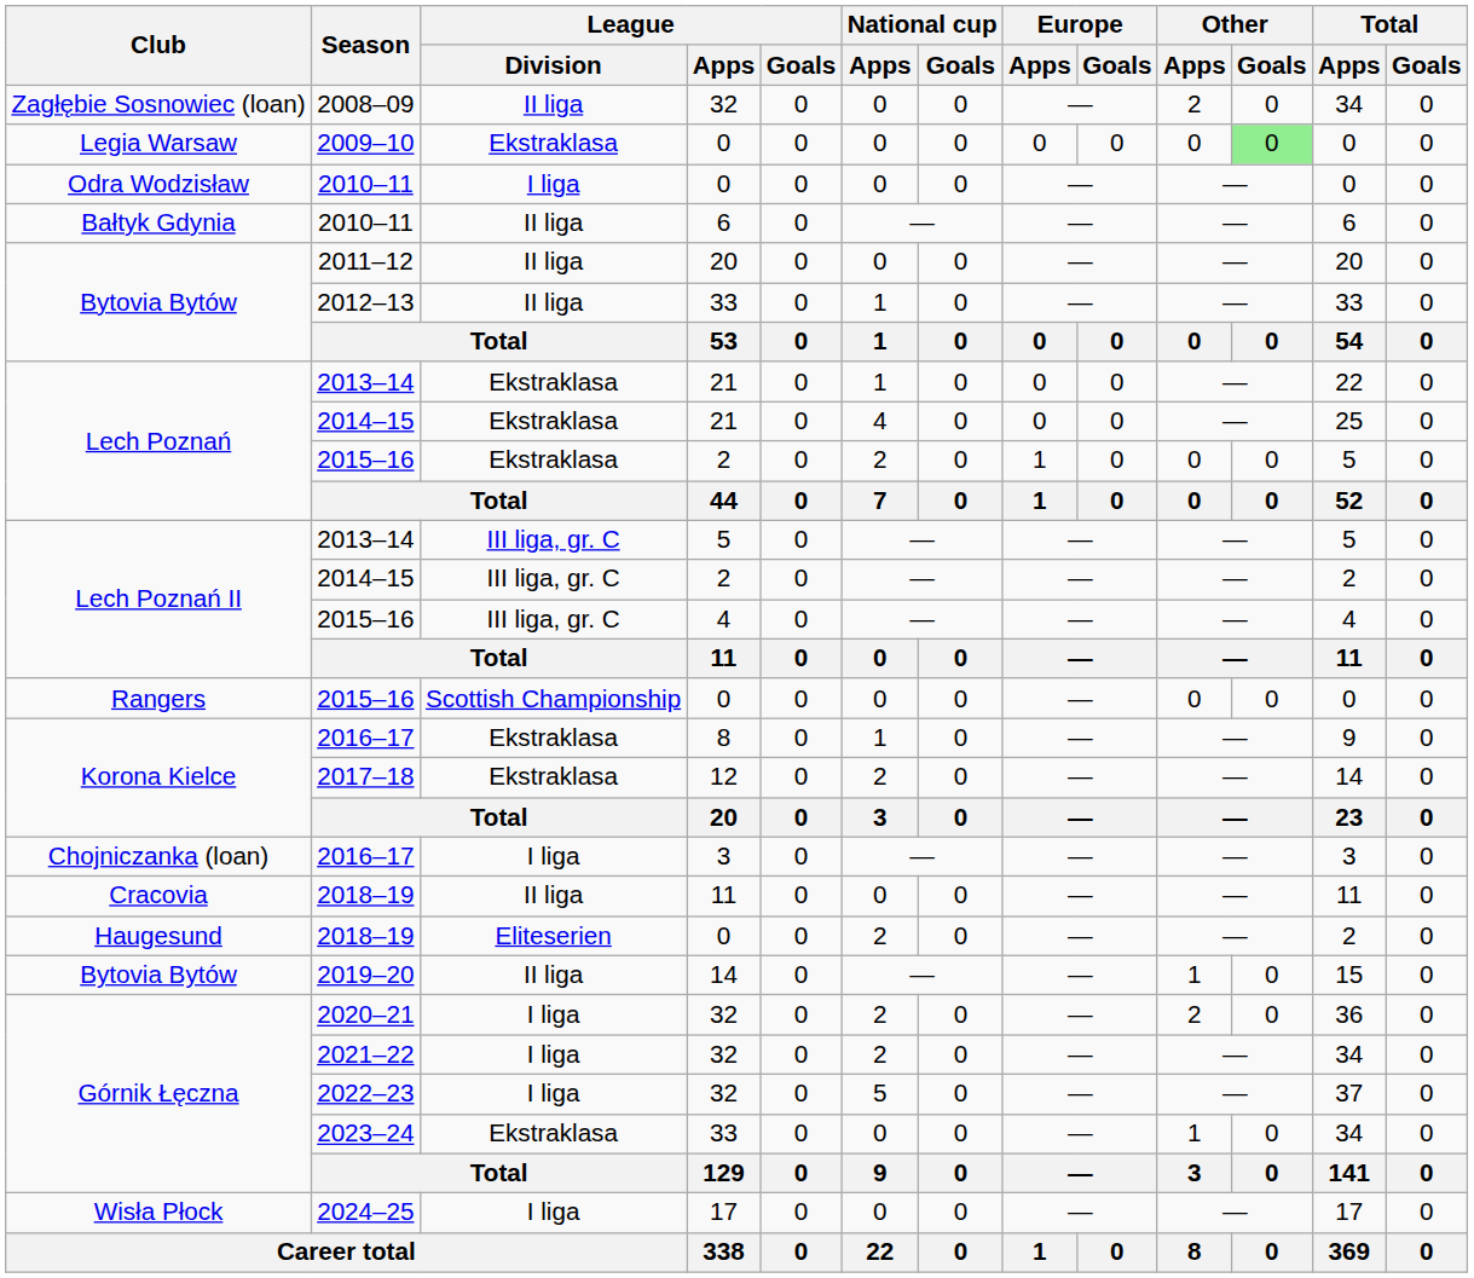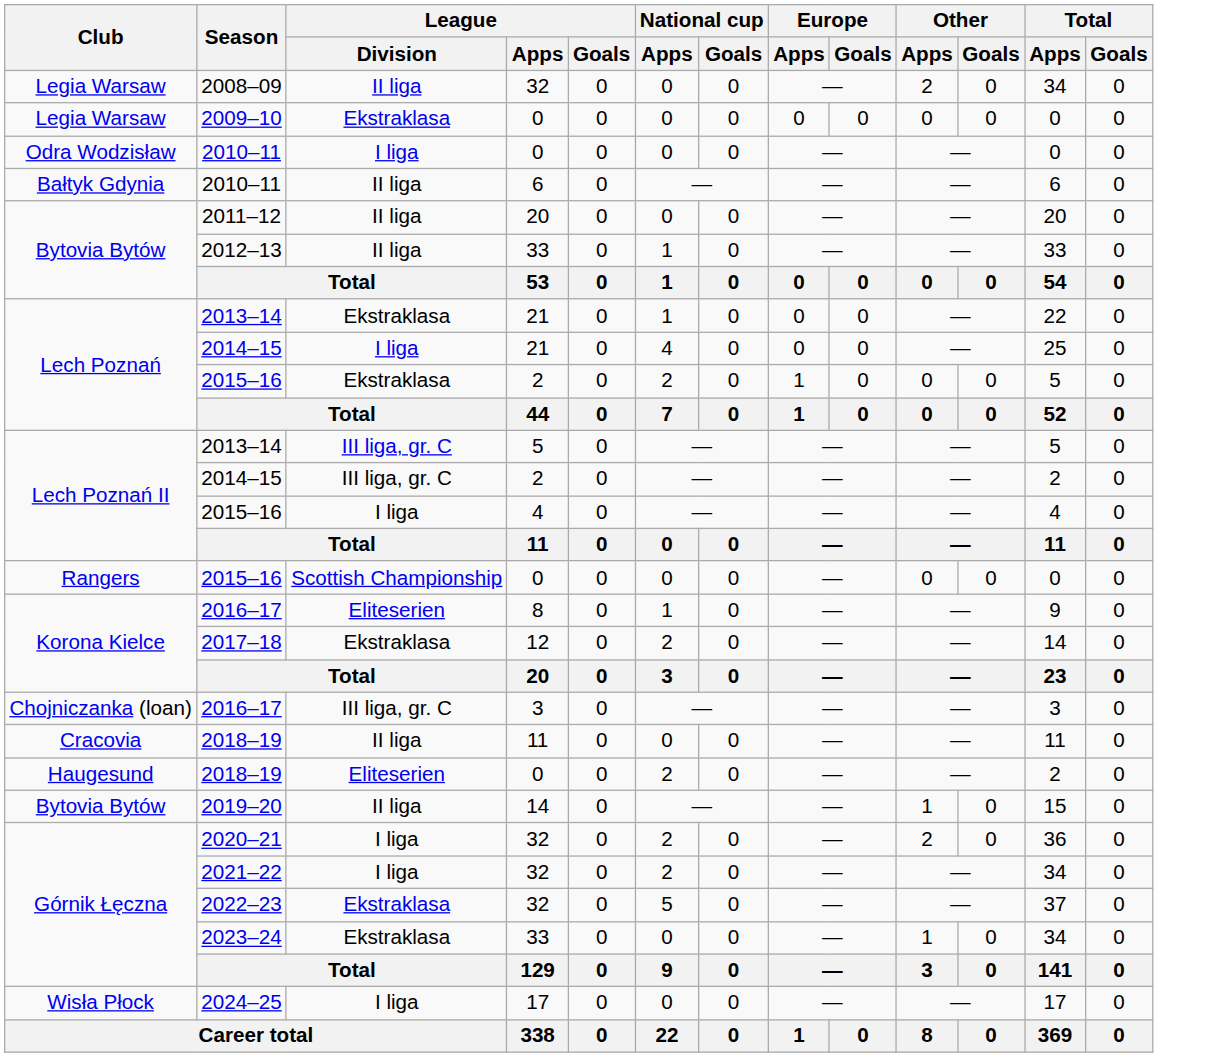 <table class="wikitable" style="text-align: center">
 <tr>
 <th rowspan="2">Club</th>
 <th rowspan="2">Season</th>
 <th colspan="3">League</th>
 <th colspan="2">National cup</th>
 <th colspan="2">Europe</th>
 <th colspan="2">Other</th>
 <th colspan="2">Total</th>
 </tr>
 <tr>
 <th>Division</th>
 <th>Apps</th>
 <th>Goals</th>
 <th>Apps</th>
 <th>Goals</th>
 <th>Apps</th>
 <th>Goals</th>
 <th>Apps</th>
 <th>Goals</th>
 <th>Apps</th>
 <th>Goals</th>
 </tr>
 <tr>
-<td><a href='#'>Zagłębie Sosnowiec</a> (loan)</td>
+<td><a href='#'>Legia Warsaw</a></td>
 <td>2008–09</td>
 <td><a href='#'>II liga</a></td>
 <td>32</td>
 <td>0</td>
 <td>0</td>
 <td>0</td>
 <td colspan="2">—</td>
 <td>2</td>
 <td>0</td>
 <td>34</td>
 <td>0</td>
 </tr>
 <tr>
 <td><a href='#'>Legia Warsaw</a></td>
 <td><a href='#'>2009–10</a></td>
 <td><a href='#'>Ekstraklasa</a></td>
 <td>0</td>
 <td>0</td>
 <td>0</td>
 <td>0</td>
 <td>0</td>
 <td>0</td>
 <td>0</td>
-<td style="background: lightgreen;">0</td>
+<td>0</td>
 <td>0</td>
 <td>0</td>
 </tr>
 <tr>
 <td><a href='#'>Odra Wodzisław</a></td>
 <td><a href='#'>2010–11</a></td>
 <td><a href='#'>I liga</a></td>
 <td>0</td>
 <td>0</td>
 <td>0</td>
 <td>0</td>
 <td colspan="2">—</td>
 <td colspan="2">—</td>
 <td>0</td>
 <td>0</td>
 </tr>
 <tr>
 <td><a href='#'>Bałtyk Gdynia</a></td>
 <td>2010–11</td>
 <td>II liga</td>
 <td>6</td>
 <td>0</td>
 <td colspan="2">—</td>
 <td colspan="2">—</td>
 <td colspan="2">—</td>
 <td>6</td>
 <td>0</td>
 </tr>
 <tr>
 <td rowspan="3"><a href='#'>Bytovia Bytów</a></td>
 <td>2011–12</td>
 <td>II liga</td>
 <td>20</td>
 <td>0</td>
 <td>0</td>
 <td>0</td>
 <td colspan="2">—</td>
 <td colspan="2">—</td>
 <td>20</td>
 <td>0</td>
 </tr>
 <tr>
 <td>2012–13</td>
 <td>II liga</td>
 <td>33</td>
 <td>0</td>
 <td>1</td>
 <td>0</td>
 <td colspan="2">—</td>
 <td colspan="2">—</td>
 <td>33</td>
 <td>0</td>
 </tr>
 <tr>
 <th colspan="2">Total</th>
 <th>53</th>
 <th>0</th>
 <th>1</th>
 <th>0</th>
 <th>0</th>
 <th>0</th>
 <th>0</th>
 <th>0</th>
 <th>54</th>
 <th>0</th>
 </tr>
 <tr>
 <td rowspan="4"><a href='#'>Lech Poznań</a></td>
 <td><a href='#'>2013–14</a></td>
 <td>Ekstraklasa</td>
 <td>21</td>
 <td>0</td>
 <td>1</td>
 <td>0</td>
 <td>0</td>
 <td>0</td>
 <td colspan="2">—</td>
 <td>22</td>
 <td>0</td>
 </tr>
 <tr>
 <td><a href='#'>2014–15</a></td>
-<td>Ekstraklasa</td>
+<td><a href='#'>I liga</a></td>
 <td>21</td>
 <td>0</td>
 <td>4</td>
 <td>0</td>
 <td>0</td>
 <td>0</td>
 <td colspan="2">—</td>
 <td>25</td>
 <td>0</td>
 </tr>
 <tr>
 <td><a href='#'>2015–16</a></td>
 <td>Ekstraklasa</td>
 <td>2</td>
 <td>0</td>
 <td>2</td>
 <td>0</td>
 <td>1</td>
 <td>0</td>
 <td>0</td>
 <td>0</td>
 <td>5</td>
 <td>0</td>
 </tr>
 <tr>
 <th colspan="2">Total</th>
 <th>44</th>
 <th>0</th>
 <th>7</th>
 <th>0</th>
 <th>1</th>
 <th>0</th>
 <th>0</th>
 <th>0</th>
 <th>52</th>
 <th>0</th>
 </tr>
 <tr>
 <td rowspan="4"><a href='#'>Lech Poznań II</a></td>
 <td>2013–14</td>
 <td><a href='#'>III liga, gr. C</a></td>
 <td>5</td>
 <td>0</td>
 <td colspan="2">—</td>
 <td colspan="2">—</td>
 <td colspan="2">—</td>
 <td>5</td>
 <td>0</td>
 </tr>
 <tr>
 <td>2014–15</td>
 <td>III liga, gr. C</td>
 <td>2</td>
 <td>0</td>
 <td colspan="2">—</td>
 <td colspan="2">—</td>
 <td colspan="2">—</td>
 <td>2</td>
 <td>0</td>
 </tr>
 <tr>
 <td>2015–16</td>
-<td>III liga, gr. C</td>
+<td>I liga</td>
 <td>4</td>
 <td>0</td>
 <td colspan="2">—</td>
 <td colspan="2">—</td>
 <td colspan="2">—</td>
 <td>4</td>
 <td>0</td>
 </tr>
 <tr>
 <th colspan="2">Total</th>
 <th>11</th>
 <th>0</th>
 <th>0</th>
 <th>0</th>
 <th colspan="2">—</th>
 <th colspan="2">—</th>
 <th>11</th>
 <th>0</th>
 </tr>
 <tr>
 <td><a href='#'>Rangers</a></td>
 <td><a href='#'>2015–16</a></td>
 <td><a href='#'>Scottish Championship</a></td>
 <td>0</td>
 <td>0</td>
 <td>0</td>
 <td>0</td>
 <td colspan="2">—</td>
 <td>0</td>
 <td>0</td>
 <td>0</td>
 <td>0</td>
 </tr>
 <tr>
 <td rowspan="3"><a href='#'>Korona Kielce</a></td>
 <td><a href='#'>2016–17</a></td>
-<td>Ekstraklasa</td>
+<td><a href='#'>Eliteserien</a></td>
 <td>8</td>
 <td>0</td>
 <td>1</td>
 <td>0</td>
 <td colspan="2">—</td>
 <td colspan="2">—</td>
 <td>9</td>
 <td>0</td>
 </tr>
 <tr>
 <td><a href='#'>2017–18</a></td>
 <td>Ekstraklasa</td>
 <td>12</td>
 <td>0</td>
 <td>2</td>
 <td>0</td>
 <td colspan="2">—</td>
 <td colspan="2">—</td>
 <td>14</td>
 <td>0</td>
 </tr>
 <tr>
 <th colspan="2">Total</th>
 <th>20</th>
 <th>0</th>
 <th>3</th>
 <th>0</th>
 <th colspan="2">—</th>
 <th colspan="2">—</th>
 <th>23</th>
 <th>0</th>
 </tr>
 <tr>
 <td><a href='#'>Chojniczanka</a> (loan)</td>
 <td><a href='#'>2016–17</a></td>
-<td>I liga</td>
+<td>III liga, gr. C</td>
 <td>3</td>
 <td>0</td>
 <td colspan="2">—</td>
 <td colspan="2">—</td>
 <td colspan="2">—</td>
 <td>3</td>
 <td>0</td>
 </tr>
 <tr>
 <td><a href='#'>Cracovia</a></td>
 <td><a href='#'>2018–19</a></td>
 <td>II liga</td>
 <td>11</td>
 <td>0</td>
 <td>0</td>
 <td>0</td>
 <td colspan="2">—</td>
 <td colspan="2">—</td>
 <td>11</td>
 <td>0</td>
 </tr>
 <tr>
 <td><a href='#'>Haugesund</a></td>
 <td><a href='#'>2018–19</a></td>
 <td><a href='#'>Eliteserien</a></td>
 <td>0</td>
 <td>0</td>
 <td>2</td>
 <td>0</td>
 <td colspan="2">—</td>
 <td colspan="2">—</td>
 <td>2</td>
 <td>0</td>
 </tr>
 <tr>
 <td><a href='#'>Bytovia Bytów</a></td>
 <td><a href='#'>2019–20</a></td>
 <td>II liga</td>
 <td>14</td>
 <td>0</td>
 <td colspan="2">—</td>
 <td colspan="2">—</td>
 <td>1</td>
 <td>0</td>
 <td>15</td>
 <td>0</td>
 </tr>
 <tr>
 <td rowspan="5"><a href='#'>Górnik Łęczna</a></td>
 <td><a href='#'>2020–21</a></td>
 <td>I liga</td>
 <td>32</td>
 <td>0</td>
 <td>2</td>
 <td>0</td>
 <td colspan="2">—</td>
 <td>2</td>
 <td>0</td>
 <td>36</td>
 <td>0</td>
 </tr>
 <tr>
 <td><a href='#'>2021–22</a></td>
 <td>I liga</td>
 <td>32</td>
 <td>0</td>
 <td>2</td>
 <td>0</td>
 <td colspan="2">—</td>
 <td colspan="2">—</td>
 <td>34</td>
 <td>0</td>
 </tr>
 <tr>
 <td><a href='#'>2022–23</a></td>
-<td>I liga</td>
+<td><a href='#'>Ekstraklasa</a></td>
 <td>32</td>
 <td>0</td>
 <td>5</td>
 <td>0</td>
 <td colspan="2">—</td>
 <td colspan="2">—</td>
 <td>37</td>
 <td>0</td>
 </tr>
 <tr>
 <td><a href='#'>2023–24</a></td>
 <td>Ekstraklasa</td>
 <td>33</td>
 <td>0</td>
 <td>0</td>
 <td>0</td>
 <td colspan="2">—</td>
 <td>1</td>
 <td>0</td>
 <td>34</td>
 <td>0</td>
 </tr>
 <tr>
 <th colspan="2">Total</th>
 <th>129</th>
 <th>0</th>
 <th>9</th>
 <th>0</th>
 <th colspan="2">—</th>
 <th>3</th>
 <th>0</th>
 <th>141</th>
 <th>0</th>
 </tr>
 <tr>
 <td><a href='#'>Wisła Płock</a></td>
 <td><a href='#'>2024–25</a></td>
 <td>I liga</td>
 <td>17</td>
 <td>0</td>
 <td>0</td>
 <td>0</td>
 <td colspan="2">—</td>
 <td colspan="2">—</td>
 <td>17</td>
 <td>0</td>
 </tr>
 <tr>
 <th colspan="3">Career total</th>
 <th>338</th>
 <th>0</th>
 <th>22</th>
 <th>0</th>
 <th>1</th>
 <th>0</th>
 <th>8</th>
 <th>0</th>
 <th>369</th>
 <th>0</th>
 </tr>
 </table>
